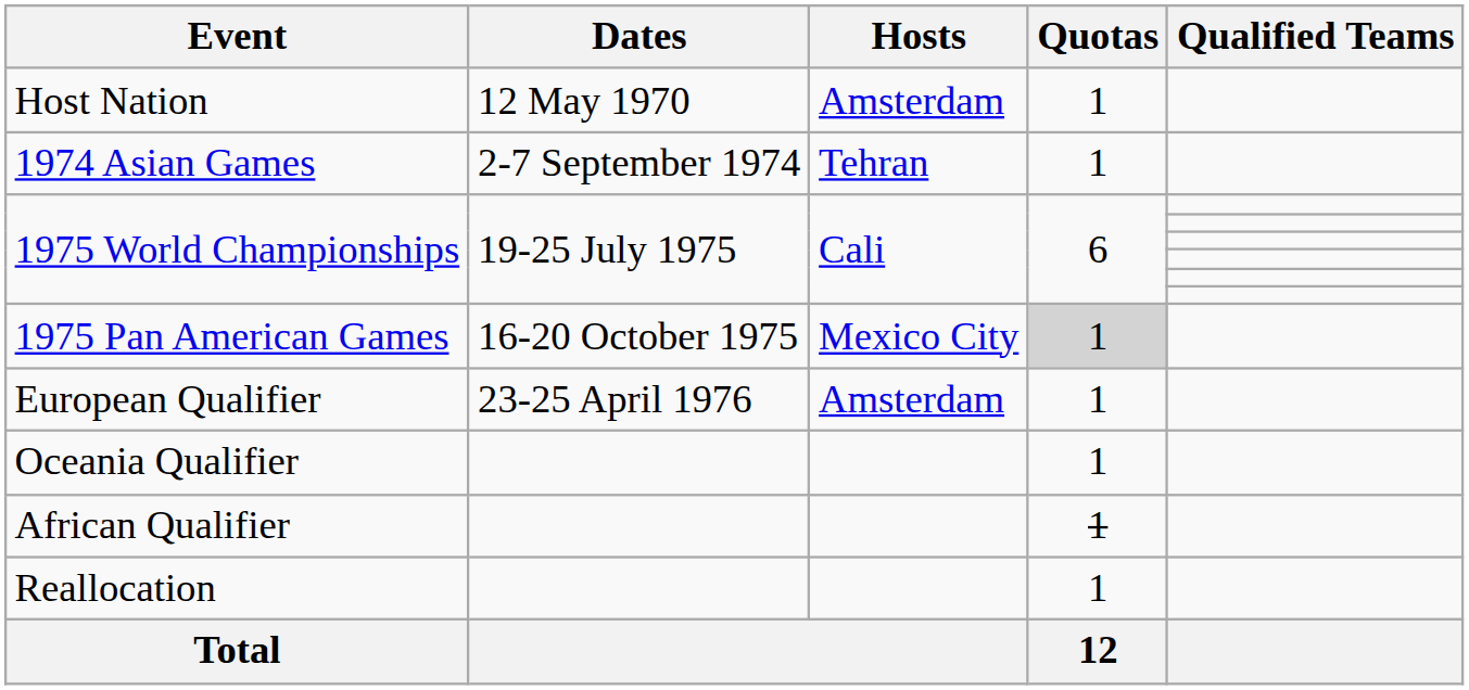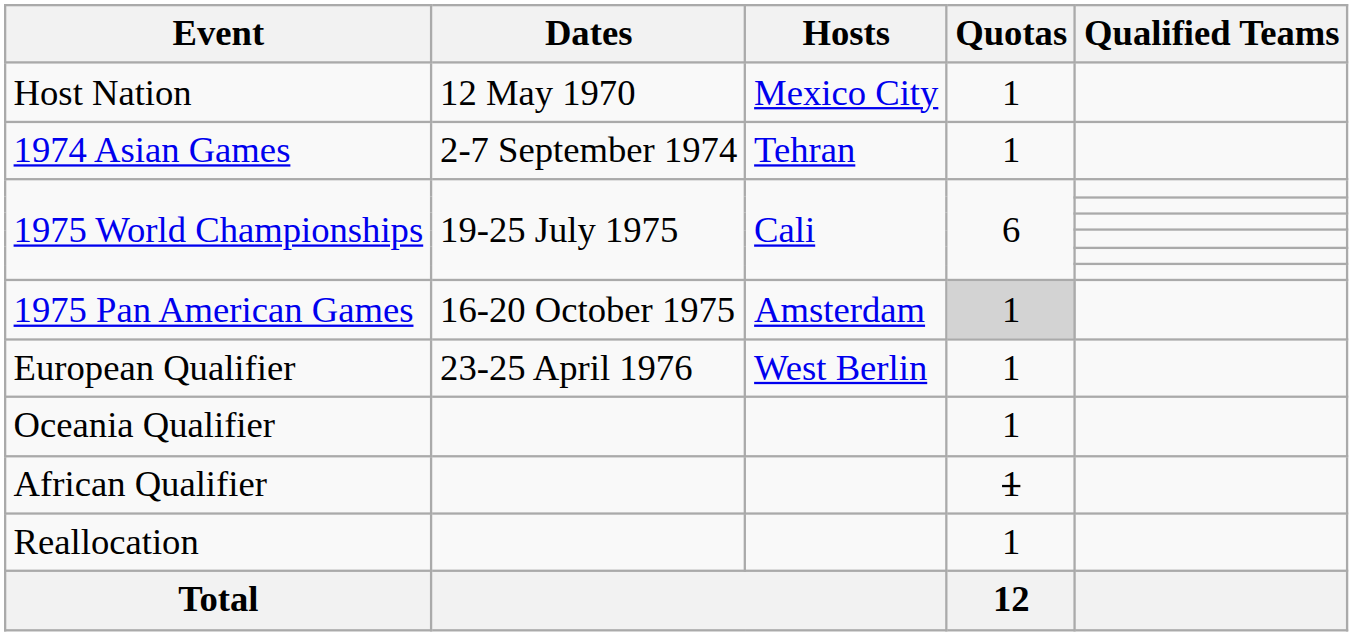 <table class="wikitable">
 <tr>
 <th>Event</th>
 <th>Dates</th>
 <th>Hosts</th>
 <th>Quotas</th>
 <th>Qualified Teams</th>
 </tr>
 <tr>
 <td>Host Nation</td>
 <td>12 May 1970</td>
-<td> <a href='#'>Amsterdam</a></td>
+<td> <a href='#'>Mexico City</a></td>
 <td align="center">1</td>
 <td></td>
 </tr>
 <tr>
 <td><a href='#'>1974 Asian Games</a></td>
 <td>2-7 September 1974</td>
 <td> <a href='#'>Tehran</a></td>
 <td align="center">1</td>
 <td></td>
 </tr>
 <tr>
 <td rowspan="6"><a href='#'>1975 World Championships</a></td>
 <td rowspan="6">19-25 July 1975</td>
 <td rowspan="6"> <a href='#'>Cali</a></td>
 <td rowspan="6" align="center">6</td>
 <td></td>
 </tr>
 <tr>
 <td></td>
 </tr>
 <tr>
 <td></td>
 </tr>
 <tr>
 <td></td>
 </tr>
 <tr>
 <td></td>
 </tr>
 <tr>
 <td></td>
 </tr>
 <tr>
 <td><a href='#'>1975 Pan American Games</a></td>
 <td>16-20 October 1975</td>
-<td> <a href='#'>Mexico City</a></td>
+<td> <a href='#'>Amsterdam</a></td>
 <td align="center" style="background: lightgrey;">1</td>
 <td></td>
 </tr>
 <tr>
 <td>European Qualifier</td>
 <td>23-25 April 1976</td>
-<td> <a href='#'>Amsterdam</a></td>
+<td> <a href='#'>West Berlin</a></td>
 <td align="center">1</td>
 <td></td>
 </tr>
 <tr>
 <td>Oceania Qualifier</td>
 <td></td>
 <td></td>
 <td align="center">1</td>
 <td></td>
 </tr>
 <tr>
 <td>African Qualifier</td>
 <td></td>
 <td></td>
 <td align="center"><s>1</s></td>
 <td><s></s></td>
 </tr>
 <tr>
 <td>Reallocation</td>
 <td></td>
 <td></td>
 <td align="center">1</td>
 <td></td>
 </tr>
 <tr>
 <th>Total</th>
 <th colspan="2"></th>
 <th>12</th>
 <th></th>
 </tr>
 </table>
